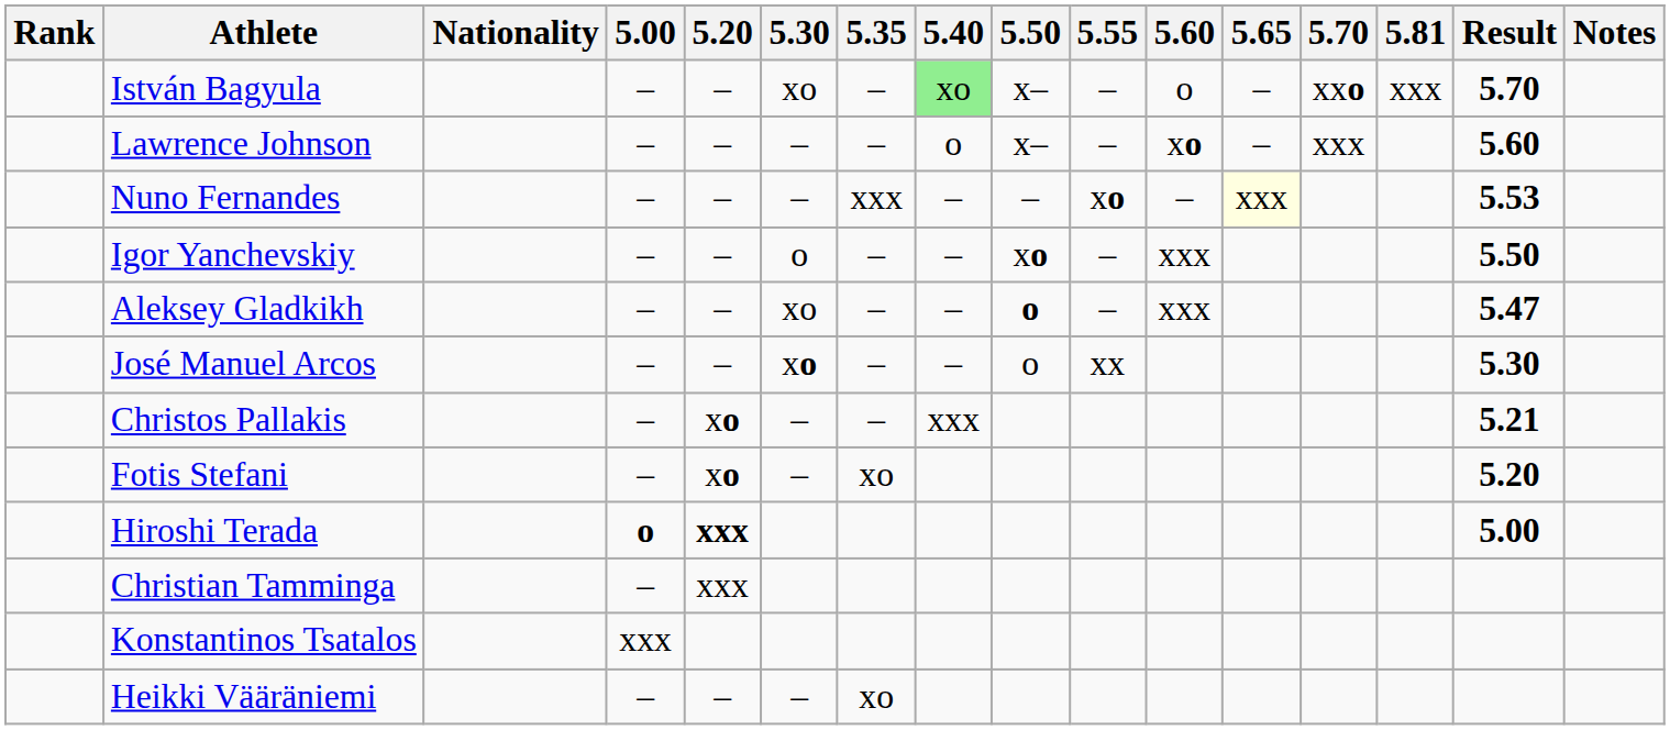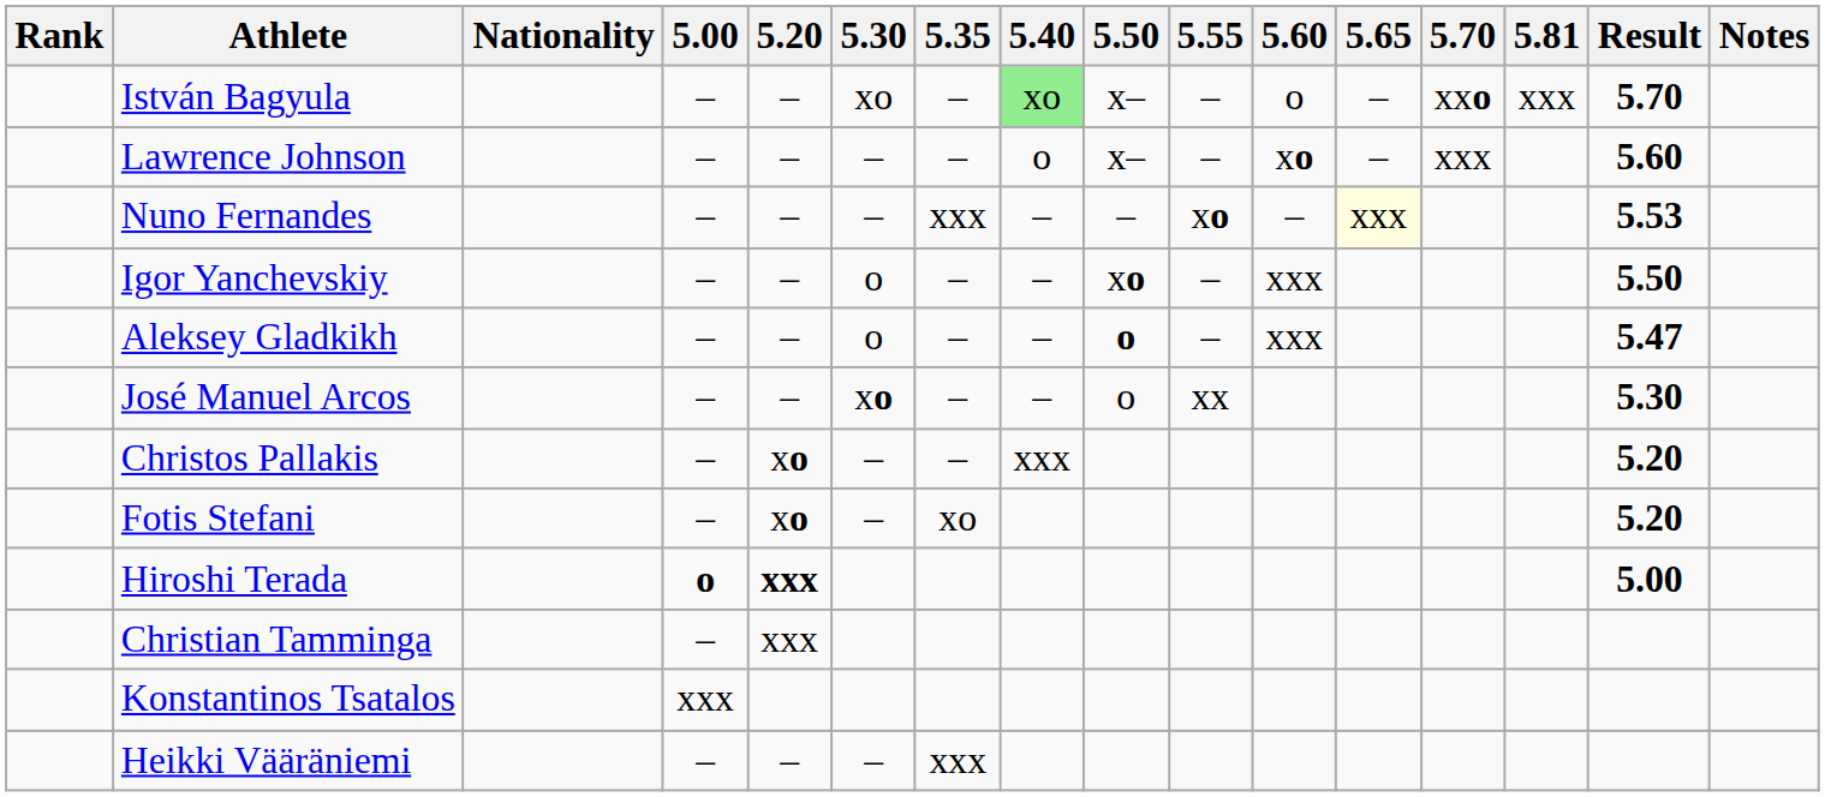 <table class="wikitable sortable" style="text-align:center">
 <tr>
 <th>Rank</th>
 <th>Athlete</th>
 <th>Nationality</th>
 <th>5.00</th>
 <th>5.20</th>
 <th>5.30</th>
 <th>5.35</th>
 <th>5.40</th>
 <th>5.50</th>
 <th>5.55</th>
 <th>5.60</th>
 <th>5.65</th>
 <th>5.70</th>
 <th>5.81</th>
 <th>Result</th>
 <th>Notes</th>
 </tr>
 <tr>
 <td></td>
 <td align=left><a href='#'>István Bagyula</a></td>
 <td align=left></td>
 <td>–</td>
 <td>–</td>
 <td>xo</td>
 <td>–</td>
 <td style="background: lightgreen;">xo</td>
 <td>x–</td>
 <td>–</td>
 <td>o</td>
 <td>–</td>
 <td>xx<strong>o</strong></td>
 <td>xxx</td>
 <td><strong>5.70</strong></td>
 <td></td>
 </tr>
 <tr>
 <td></td>
 <td align=left><a href='#'>Lawrence Johnson</a></td>
 <td align=left></td>
 <td>–</td>
 <td>–</td>
 <td>–</td>
 <td>–</td>
 <td>o</td>
 <td>x–</td>
 <td>–</td>
 <td>x<strong>o</strong></td>
 <td>–</td>
 <td>xxx</td>
 <td></td>
 <td><strong>5.60</strong></td>
 <td></td>
 </tr>
 <tr>
 <td></td>
 <td align=left><a href='#'>Nuno Fernandes</a></td>
 <td align=left></td>
 <td>–</td>
 <td>–</td>
 <td>–</td>
 <td>xxx</td>
 <td>–</td>
 <td>–</td>
 <td>x<strong>o</strong></td>
 <td>–</td>
 <td style="background: lightyellow;">xxx</td>
 <td></td>
 <td></td>
 <td><strong>5.53</strong></td>
 <td></td>
 </tr>
 <tr>
 <td></td>
 <td align=left><a href='#'>Igor Yanchevskiy</a></td>
 <td align=left></td>
 <td>–</td>
 <td>–</td>
 <td>o</td>
 <td>–</td>
 <td>–</td>
 <td>x<strong>o</strong></td>
 <td>–</td>
 <td>xxx</td>
 <td></td>
 <td></td>
 <td></td>
 <td><strong>5.50</strong></td>
 <td></td>
 </tr>
 <tr>
 <td></td>
 <td align=left><a href='#'>Aleksey Gladkikh</a></td>
 <td align=left></td>
 <td>–</td>
 <td>–</td>
-<td>xo</td>
+<td>o</td>
 <td>–</td>
 <td>–</td>
 <td><strong>o</strong></td>
 <td>–</td>
 <td>xxx</td>
 <td></td>
 <td></td>
 <td></td>
 <td><strong>5.47</strong></td>
 <td></td>
 </tr>
 <tr>
 <td></td>
 <td align=left><a href='#'>José Manuel Arcos</a></td>
 <td align=left></td>
 <td>–</td>
 <td>–</td>
 <td>x<strong>o</strong></td>
 <td>–</td>
 <td>–</td>
 <td>o</td>
 <td>xx</td>
 <td></td>
 <td></td>
 <td></td>
 <td></td>
 <td><strong>5.30</strong></td>
 <td></td>
 </tr>
 <tr>
 <td></td>
 <td align=left><a href='#'>Christos Pallakis</a></td>
 <td align=left></td>
 <td>–</td>
 <td>x<strong>o</strong></td>
 <td>–</td>
 <td>–</td>
 <td>xxx</td>
 <td></td>
 <td></td>
 <td></td>
 <td></td>
 <td></td>
 <td></td>
-<td><strong>5.21</strong></td>
+<td><strong>5.20</strong></td>
 <td></td>
 </tr>
 <tr>
 <td></td>
 <td align=left><a href='#'>Fotis Stefani</a></td>
 <td align=left></td>
 <td>–</td>
 <td>x<strong>o</strong></td>
 <td>–</td>
 <td>xo</td>
 <td></td>
 <td></td>
 <td></td>
 <td></td>
 <td></td>
 <td></td>
 <td></td>
 <td><strong>5.20</strong></td>
 <td></td>
 </tr>
 <tr>
 <td></td>
 <td align=left><a href='#'>Hiroshi Terada</a></td>
 <td align=left></td>
 <td><strong>o</strong></td>
 <td><strong>xxx</strong></td>
 <td></td>
 <td></td>
 <td></td>
 <td></td>
 <td></td>
 <td></td>
 <td></td>
 <td></td>
 <td></td>
 <td><strong>5.00</strong></td>
 <td></td>
 </tr>
 <tr>
 <td></td>
 <td align=left><a href='#'>Christian Tamminga</a></td>
 <td align=left></td>
 <td>–</td>
 <td>xxx</td>
 <td></td>
 <td></td>
 <td></td>
 <td></td>
 <td></td>
 <td></td>
 <td></td>
 <td></td>
 <td></td>
 <td><strong></strong></td>
 <td></td>
 </tr>
 <tr>
 <td></td>
 <td align=left><a href='#'>Konstantinos Tsatalos</a></td>
 <td align=left></td>
 <td>xxx</td>
 <td></td>
 <td></td>
 <td></td>
 <td></td>
 <td></td>
 <td></td>
 <td></td>
 <td></td>
 <td></td>
 <td></td>
 <td><strong></strong></td>
 <td></td>
 </tr>
 <tr>
 <td></td>
 <td align=left><a href='#'>Heikki Vääräniemi</a></td>
 <td align=left></td>
 <td>–</td>
 <td>–</td>
 <td>–</td>
-<td>xo</td>
+<td>xxx</td>
 <td></td>
 <td></td>
 <td></td>
 <td></td>
 <td></td>
 <td></td>
 <td></td>
 <td><strong></strong></td>
 <td></td>
 </tr>
 </table>
